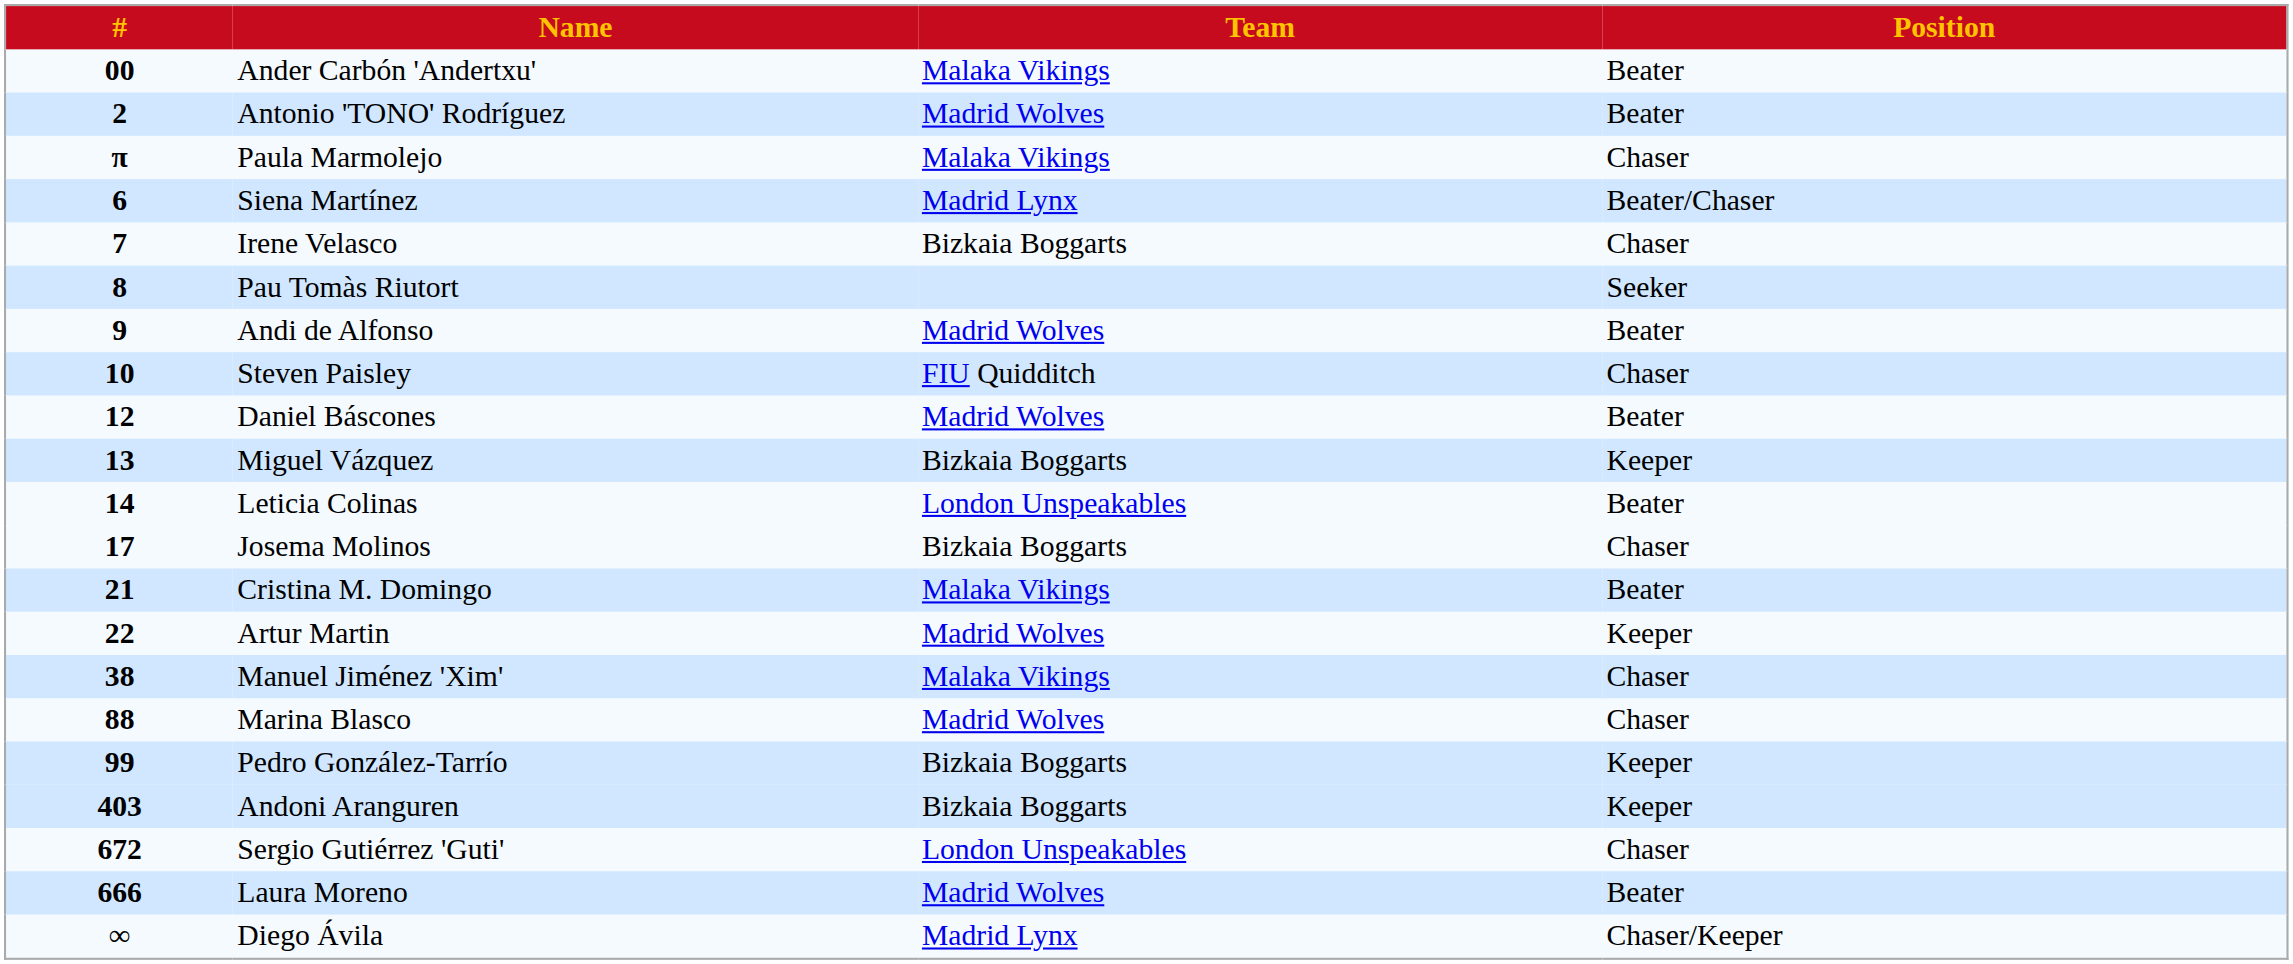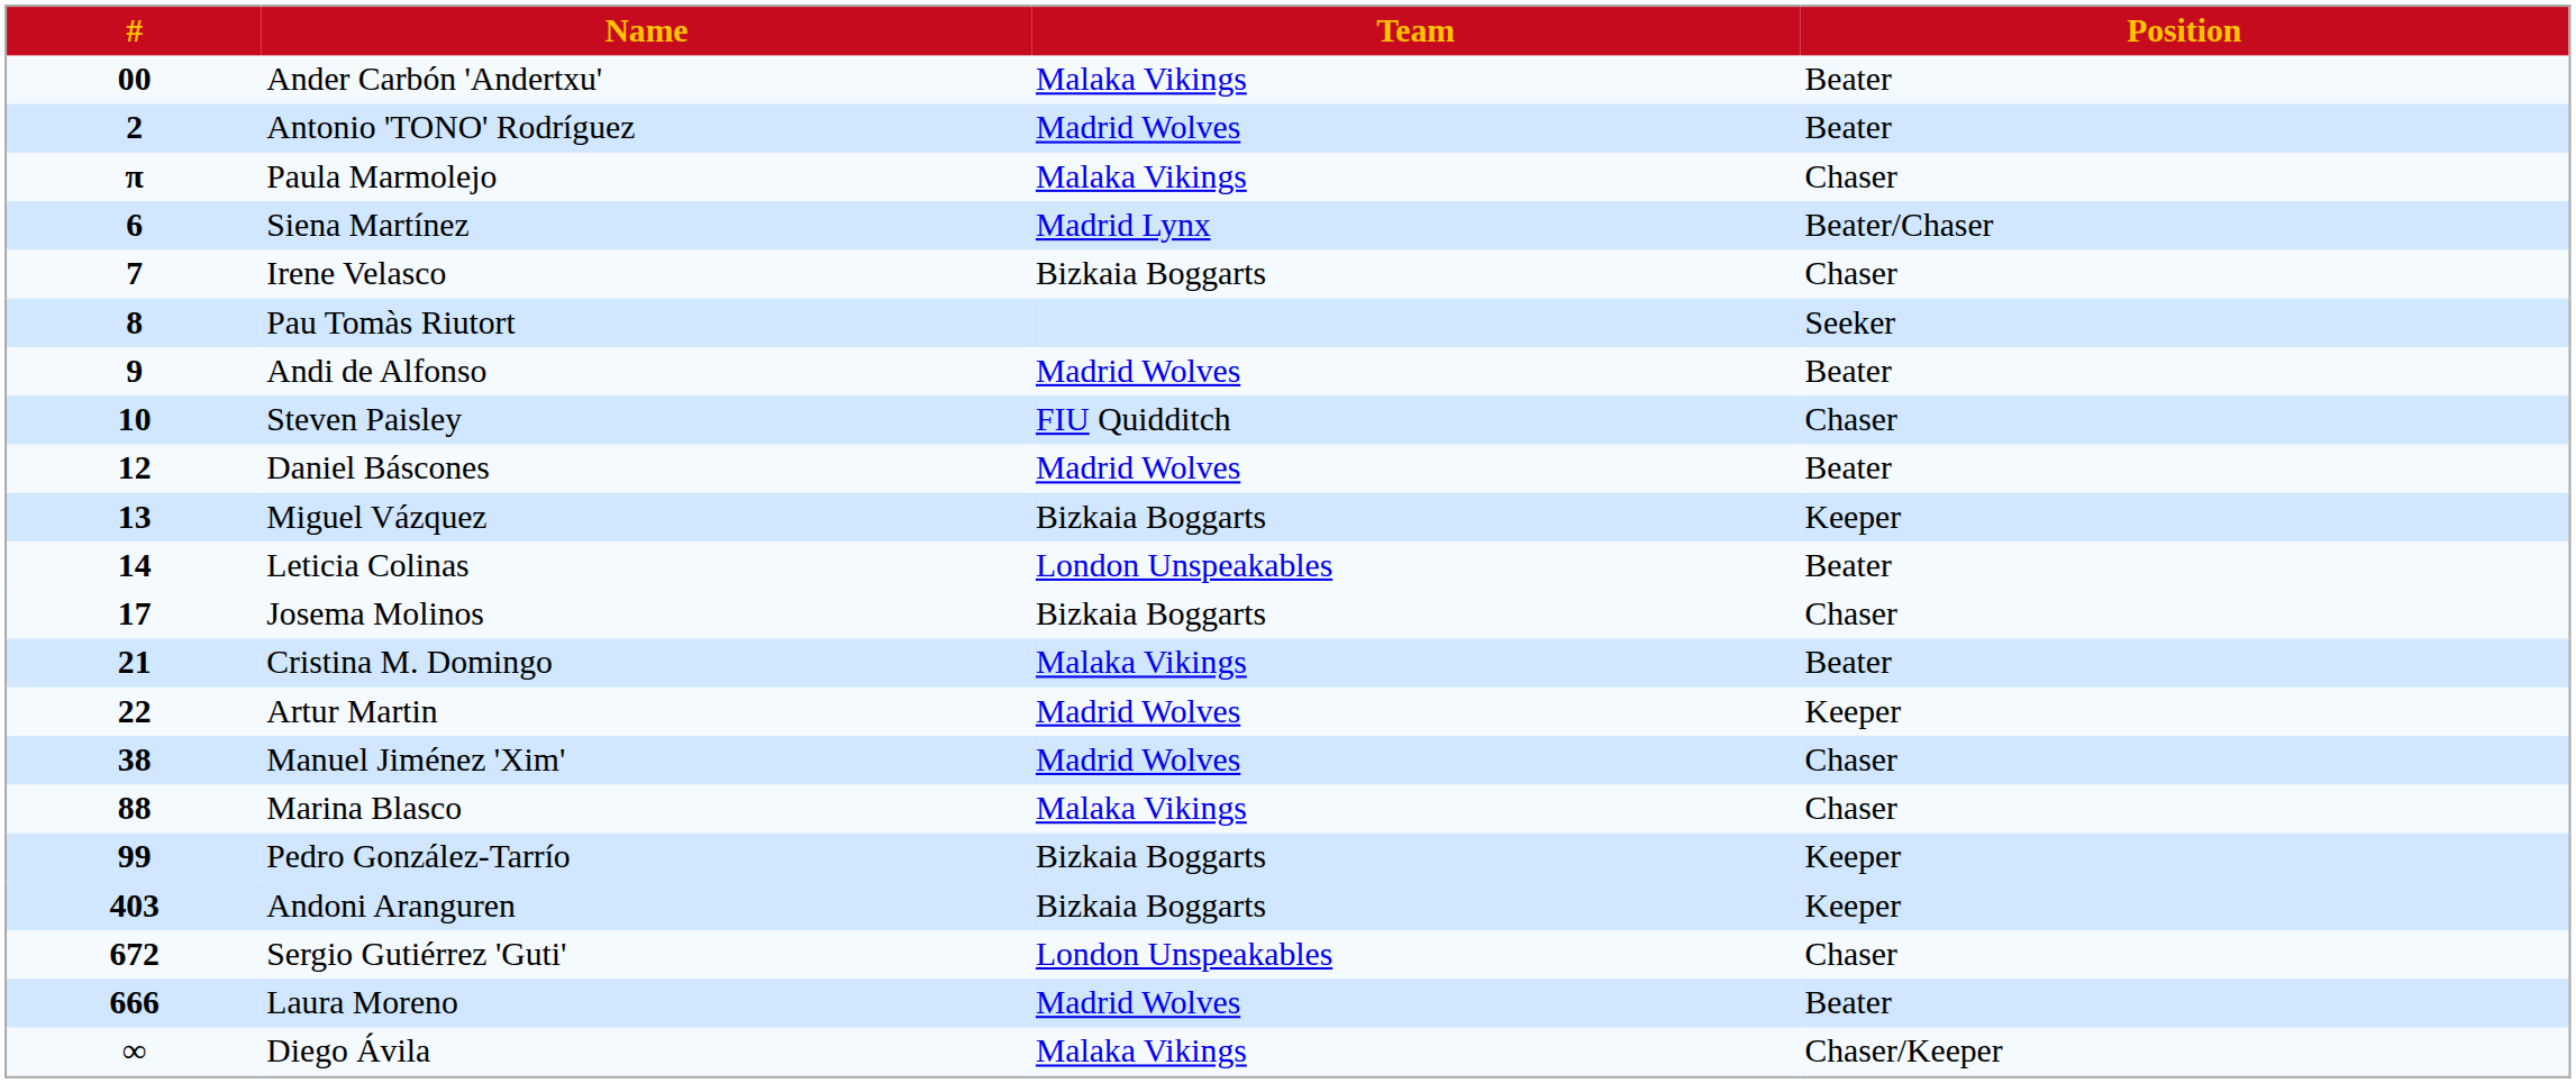 <table align=left cellpadding="2" cellspacing="0" style="background: #f5faff; border: 1px #aaa solid; border-collapse: collapse; font-size: 90%;" width=70%>
 <tr>
 <th bgcolor=#c60b1e style="color:#ffc400;" width=10%>#</th>
 <th bgcolor=#c60b1e style="color:#ffc400;" width=30%>Name</th>
 <th bgcolor=#c60b1e style="color:#ffc400;" width=30%>Team</th>
 <th bgcolor=#c60b1e style="color:#ffc400;" width=30%>Position</th>
 </tr>
 <tr>
 <th>00</th>
 <td> Ander Carbón 'Andertxu'</td>
 <td> <a href='#'>Malaka Vikings</a></td>
 <td>Beater</td>
 </tr>
 <tr bgcolor=#D0E7FF>
 <th>2</th>
 <td> Antonio 'TONO' Rodríguez</td>
 <td> <a href='#'>Madrid Wolves</a></td>
 <td>Beater</td>
 </tr>
 <tr>
 <th>π</th>
 <td> Paula Marmolejo</td>
 <td> <a href='#'>Malaka Vikings</a></td>
 <td>Chaser</td>
 </tr>
 <tr bgcolor=#D0E7FF>
 <th>6</th>
 <td> Siena Martínez</td>
 <td> <a href='#'>Madrid Lynx</a></td>
 <td>Beater/Chaser</td>
 </tr>
 <tr>
 <th>7</th>
 <td> Irene Velasco</td>
 <td> Bizkaia Boggarts</td>
 <td>Chaser</td>
 </tr>
 <tr bgcolor=#D0E7FF>
 <th>8</th>
 <td> Pau Tomàs Riutort</td>
 <td></td>
 <td>Seeker</td>
 </tr>
 <tr>
 <th>9</th>
 <td> Andi de Alfonso</td>
 <td> <a href='#'>Madrid Wolves</a></td>
 <td>Beater</td>
 </tr>
 <tr bgcolor=#D0E7FF>
 <th>10</th>
 <td> Steven Paisley</td>
 <td> <a href='#'>FIU</a> Quidditch</td>
 <td>Chaser</td>
 </tr>
 <tr>
 <th>12</th>
 <td> Daniel Báscones</td>
 <td> <a href='#'>Madrid Wolves</a></td>
 <td>Beater</td>
 </tr>
 <tr bgcolor=#D0E7FF>
 <th>13</th>
 <td> Miguel Vázquez</td>
 <td> Bizkaia Boggarts</td>
 <td>Keeper</td>
 </tr>
 <tr>
 <th>14</th>
 <td> Leticia Colinas</td>
 <td> <a href='#'>London Unspeakables</a></td>
 <td>Beater</td>
 </tr>
 <tr>
 <th>17</th>
 <td> Josema Molinos</td>
 <td> Bizkaia Boggarts</td>
 <td>Chaser</td>
 </tr>
 <tr bgcolor=#D0E7FF>
 <th>21</th>
 <td> Cristina M. Domingo</td>
 <td> <a href='#'>Malaka Vikings</a></td>
 <td>Beater</td>
 </tr>
 <tr>
 <th>22</th>
 <td> Artur Martin</td>
 <td> <a href='#'>Madrid Wolves</a></td>
 <td>Keeper</td>
 </tr>
 <tr bgcolor=#D0E7FF>
 <th>38</th>
 <td> Manuel Jiménez 'Xim'</td>
-<td> <a href='#'>Malaka Vikings</a></td>
+<td> <a href='#'>Madrid Wolves</a></td>
 <td>Chaser</td>
 </tr>
 <tr>
 <th>88</th>
 <td> Marina Blasco</td>
-<td> <a href='#'>Madrid Wolves</a></td>
+<td> <a href='#'>Malaka Vikings</a></td>
 <td>Chaser</td>
 </tr>
 <tr bgcolor=#D0E7FF>
 <th>99</th>
 <td> Pedro González-Tarrío</td>
 <td> Bizkaia Boggarts</td>
 <td>Keeper</td>
 </tr>
 <tr bgcolor=#D0E7FF>
 <th>403</th>
 <td> Andoni Aranguren</td>
 <td> Bizkaia Boggarts</td>
 <td>Keeper</td>
 </tr>
 <tr>
 <th>672</th>
 <td> Sergio Gutiérrez 'Guti'</td>
 <td> <a href='#'>London Unspeakables</a></td>
 <td>Chaser</td>
 </tr>
 <tr bgcolor=#D0E7FF>
 <th>666</th>
 <td> Laura Moreno</td>
 <td> <a href='#'>Madrid Wolves</a></td>
 <td>Beater</td>
 </tr>
 <tr>
 <th>∞</th>
 <td> Diego Ávila</td>
-<td> <a href='#'>Madrid Lynx</a></td>
+<td> <a href='#'>Malaka Vikings</a></td>
 <td>Chaser/Keeper</td>
 </tr>
 </table>
